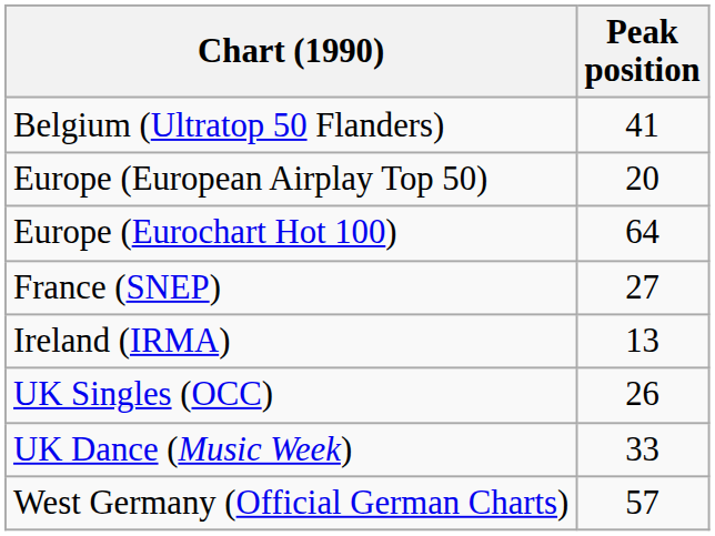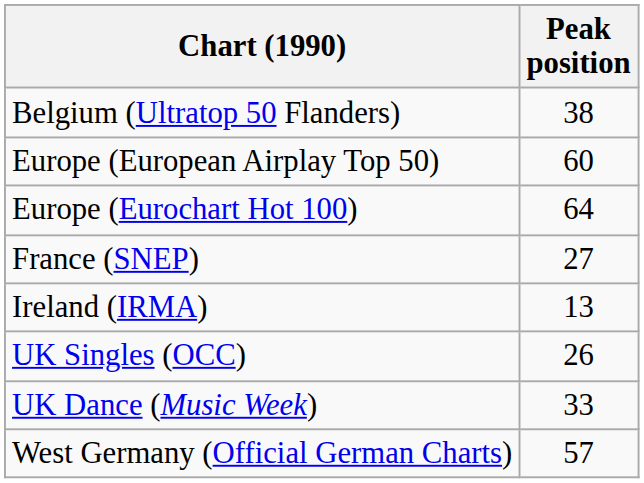 <table class="wikitable sortable">
 <tr>
 <th>Chart (1990)</th>
 <th>Peak<br>position</th>
 </tr>
 <tr>
 <td>Belgium (<a href='#'>Ultratop 50</a> Flanders)</td>
-<td align="center">41</td>
+<td align="center">38</td>
 </tr>
 <tr>
 <td align="left">Europe (European Airplay Top 50)</td>
-<td align="center">20</td>
+<td align="center">60</td>
 </tr>
 <tr>
 <td align="left">Europe (<a href='#'>Eurochart Hot 100</a>)</td>
 <td align="center">64</td>
 </tr>
 <tr>
 <td align="left">France (<a href='#'>SNEP</a>)</td>
 <td align="center">27</td>
 </tr>
 <tr>
 <td align="left">Ireland (<a href='#'>IRMA</a>)</td>
 <td style="text-align:center;">13</td>
 </tr>
 <tr>
 <td align="left"><a href='#'>UK Singles</a> (<a href='#'>OCC</a>)</td>
 <td style="text-align:center;">26</td>
 </tr>
 <tr>
 <td><a href='#'>UK Dance</a> (<em><a href='#'>Music Week</a></em>)</td>
 <td align="center">33</td>
 </tr>
 <tr>
 <td align="left">West Germany (<a href='#'>Official German Charts</a>)</td>
 <td align="center">57</td>
 </tr>
 </table>
